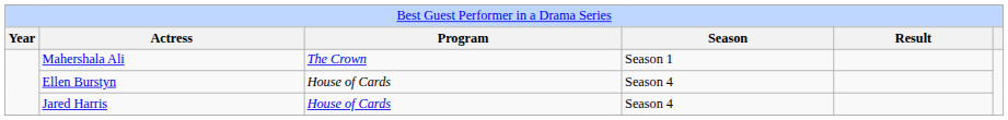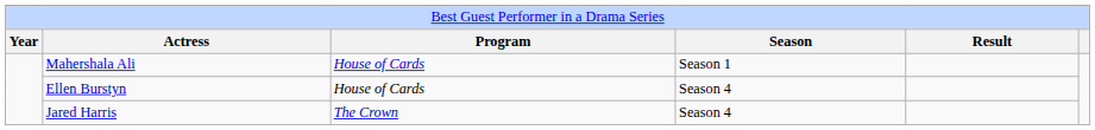 <table class="wikitable plainrowheaders" style="font-size: 90%" width=85%>
 <tr>
 </tr>
 <tr ---- bgcolor="#bfd7ff">
 <td colspan=6 align=center><a href='#'>Best Guest Performer in a Drama Series</a></td>
 </tr>
 <tr ---- bgcolor="#ebf5ff">
 <th scope="col" style="width:2%;">Year</th>
 <th scope="col" style="width:25%;">Actress</th>
 <th scope="col" style="width:30%;">Program</th>
 <th scope="col" style="width:20%;">Season</th>
 <th scope="col" style="width:15%;">Result</th>
 <th scope="col" class="unsortable" style="width:1%;"></th>
 </tr>
 <tr>
 <td rowspan="3"></td>
 <td><a href='#'>Mahershala Ali</a></td>
-<td><em><a href='#'>The Crown</a></em></td>
+<td><em><a href='#'>House of Cards</a></em></td>
 <td>Season 1</td>
 <td></td>
 <td rowspan="3"></td>
 </tr>
 <tr>
 <td><a href='#'>Ellen Burstyn</a></td>
 <td><em>House of Cards</em></td>
 <td>Season 4</td>
 <td></td>
 </tr>
 <tr>
 <td><a href='#'>Jared Harris</a></td>
-<td><em><a href='#'>House of Cards</a></em></td>
+<td><em><a href='#'>The Crown</a></em></td>
 <td>Season 4</td>
 <td></td>
 </tr>
 </table>
